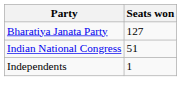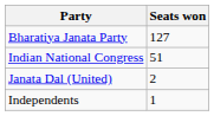 <table class="wikitable sortable">
 <tr>
 <th>Party</th>
 <th>Seats won</th>
 </tr>
 <tr>
 <td><a href='#'>Bharatiya Janata Party</a></td>
 <td>127</td>
 </tr>
 <tr>
 <td><a href='#'>Indian National Congress</a></td>
 <td>51</td>
 </tr>
 <tr>
+<td><a href='#'>Janata Dal (United)</a></td>
+<td>2</td>
+</tr>
+<tr>
 <td>Independents</td>
 <td>1</td>
 </tr>
 </table>
